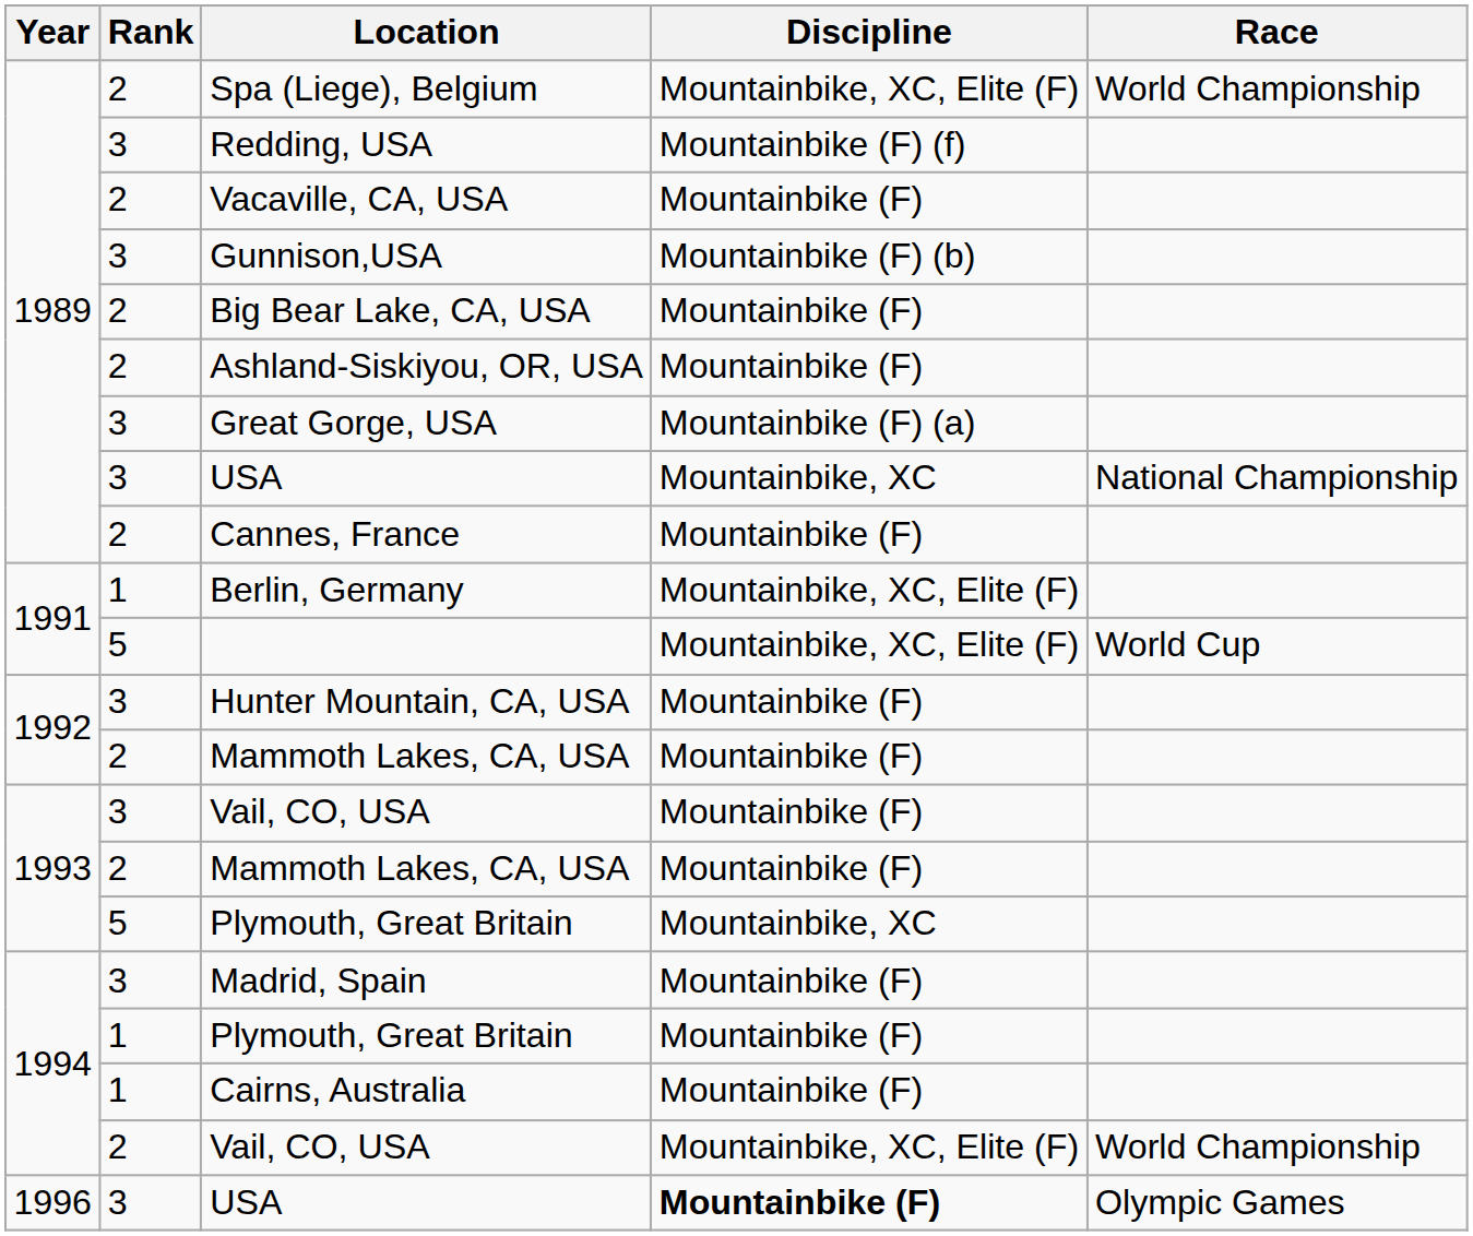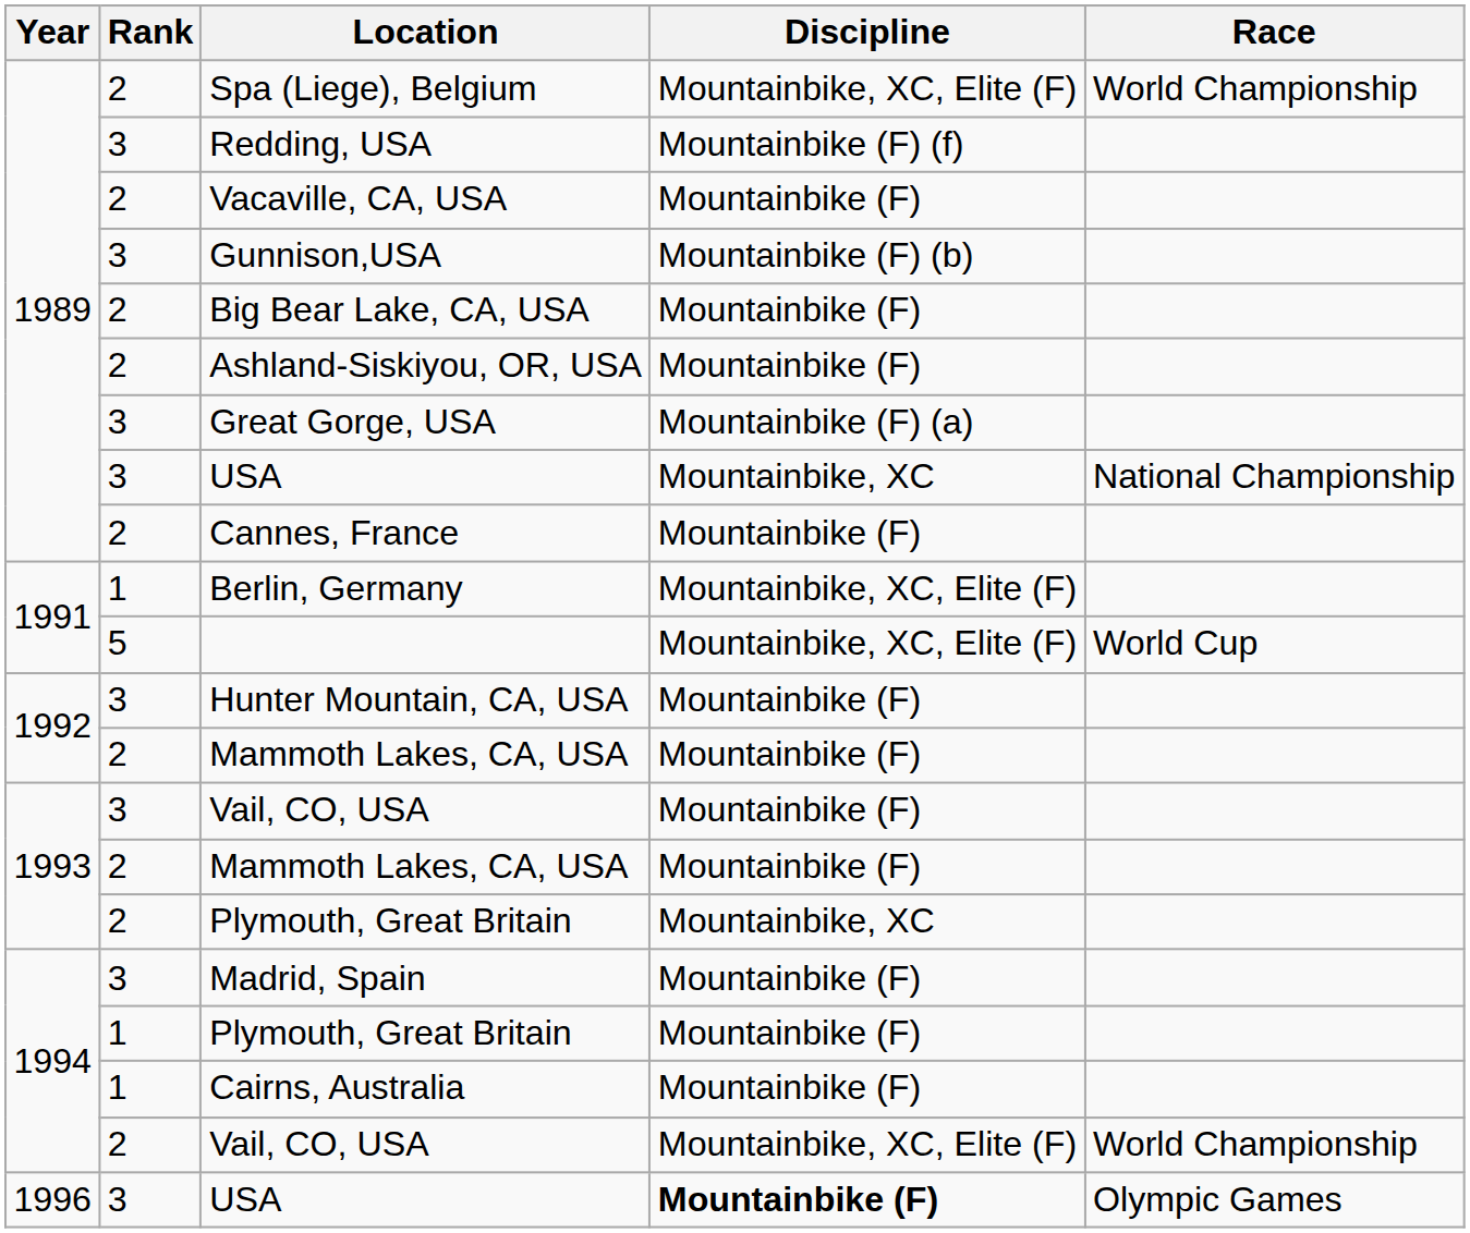 <table class="wikitable">
 <tr>
 <th>Year</th>
 <th>Rank</th>
 <th>Location</th>
 <th>Discipline</th>
 <th>Race</th>
 </tr>
 <tr>
 <td rowspan="9">1989</td>
 <td>2</td>
 <td>Spa (Liege), Belgium</td>
 <td>Mountainbike, XC, Elite (F)</td>
 <td>World Championship</td>
 </tr>
 <tr>
 <td>3</td>
 <td>Redding, USA</td>
 <td>Mountainbike (F) (f)</td>
 <td></td>
 </tr>
 <tr>
 <td>2</td>
 <td>Vacaville, CA, USA</td>
 <td>Mountainbike (F)</td>
 <td></td>
 </tr>
 <tr>
 <td>3</td>
 <td>Gunnison,USA</td>
 <td>Mountainbike (F) (b)</td>
 <td></td>
 </tr>
 <tr>
 <td>2</td>
 <td>Big Bear Lake, CA, USA</td>
 <td>Mountainbike (F)</td>
 <td></td>
 </tr>
 <tr>
 <td>2</td>
 <td>Ashland-Siskiyou, OR, USA</td>
 <td>Mountainbike (F)</td>
 <td></td>
 </tr>
 <tr>
 <td>3</td>
 <td>Great Gorge, USA</td>
 <td>Mountainbike (F) (a)</td>
 <td></td>
 </tr>
 <tr>
 <td>3</td>
 <td>USA</td>
 <td>Mountainbike, XC</td>
 <td>National Championship</td>
 </tr>
 <tr>
 <td>2</td>
 <td>Cannes, France</td>
 <td>Mountainbike (F)</td>
 <td></td>
 </tr>
 <tr>
 <td rowspan="2">1991</td>
 <td>1</td>
 <td>Berlin, Germany</td>
 <td>Mountainbike, XC, Elite (F)</td>
 <td></td>
 </tr>
 <tr>
 <td>5</td>
 <td></td>
 <td>Mountainbike, XC, Elite (F)</td>
 <td>World Cup</td>
 </tr>
 <tr>
 <td rowspan="2">1992</td>
 <td>3</td>
 <td>Hunter Mountain, CA, USA</td>
 <td>Mountainbike (F)</td>
 <td></td>
 </tr>
 <tr>
 <td>2</td>
 <td>Mammoth Lakes, CA, USA</td>
 <td>Mountainbike (F)</td>
 <td></td>
 </tr>
 <tr>
 <td rowspan="3">1993</td>
 <td>3</td>
 <td>Vail, CO, USA</td>
 <td>Mountainbike (F)</td>
 <td></td>
 </tr>
 <tr>
 <td>2</td>
 <td>Mammoth Lakes, CA, USA</td>
 <td>Mountainbike (F)</td>
 <td></td>
 </tr>
 <tr>
-<td>5</td>
+<td>2</td>
 <td>Plymouth, Great Britain</td>
 <td>Mountainbike, XC</td>
 <td></td>
 </tr>
 <tr>
 <td rowspan="4">1994</td>
 <td>3</td>
 <td>Madrid, Spain</td>
 <td>Mountainbike (F)</td>
 <td></td>
 </tr>
 <tr>
 <td>1</td>
 <td>Plymouth, Great Britain</td>
 <td>Mountainbike (F)</td>
 <td></td>
 </tr>
 <tr>
 <td>1</td>
 <td>Cairns, Australia</td>
 <td>Mountainbike (F)</td>
 <td></td>
 </tr>
 <tr>
 <td>2</td>
 <td>Vail, CO, USA</td>
 <td>Mountainbike, XC, Elite (F)</td>
 <td>World Championship</td>
 </tr>
 <tr>
 <td>1996</td>
 <td>3</td>
 <td>USA</td>
 <td><strong>Mountainbike (F)</strong></td>
 <td>Olympic Games</td>
 </tr>
 </table>
